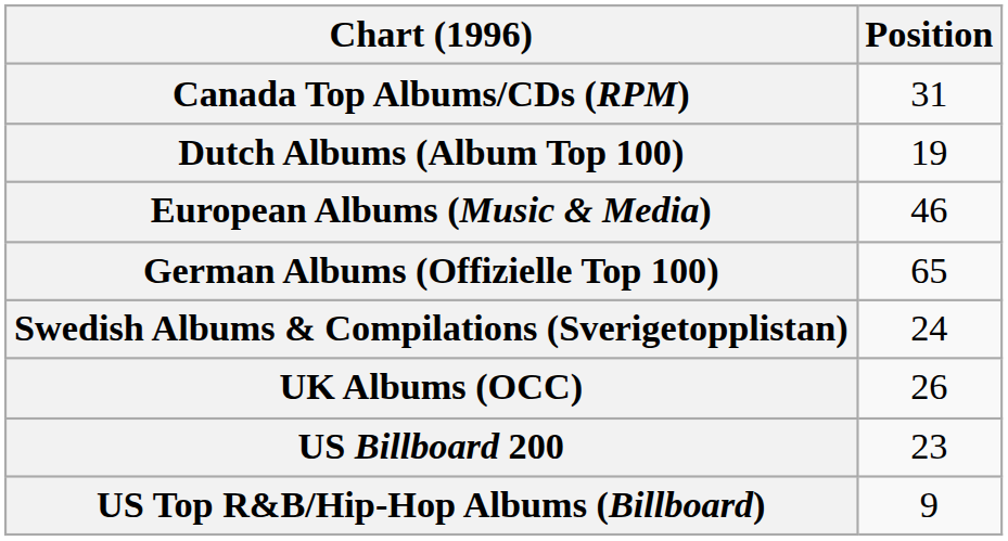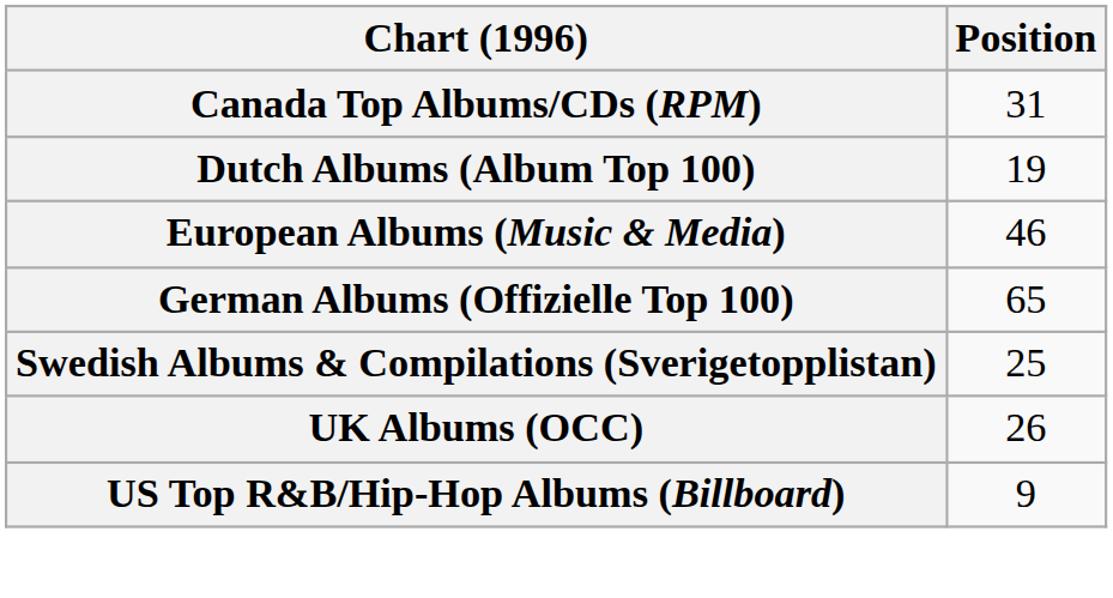 <table class="wikitable sortable plainrowheaders" style="text-align:center">
 <tr>
 <th scope="col">Chart (1996)</th>
 <th scope="col">Position</th>
 </tr>
 <tr>
 <th scope="row">Canada Top Albums/CDs (<em>RPM</em>)</th>
 <td>31</td>
 </tr>
 <tr>
 <th scope="row">Dutch Albums (Album Top 100)</th>
 <td>19</td>
 </tr>
 <tr>
 <th scope="row">European Albums (<em>Music & Media</em>)</th>
 <td>46</td>
 </tr>
 <tr>
 <th scope="row">German Albums (Offizielle Top 100)</th>
 <td>65</td>
 </tr>
 <tr>
 <th scope="row">Swedish Albums & Compilations (Sverigetopplistan)</th>
-<td>24</td>
+<td>25</td>
 </tr>
 <tr>
 <th scope="row">UK Albums (OCC)</th>
 <td>26</td>
 </tr>
 <tr>
-<th scope="row">US <em>Billboard</em> 200</th>
-<td>23</td>
-</tr>
-<tr>
 <th scope="row">US Top R&B/Hip-Hop Albums (<em>Billboard</em>)</th>
 <td>9</td>
 </tr>
 </table>
